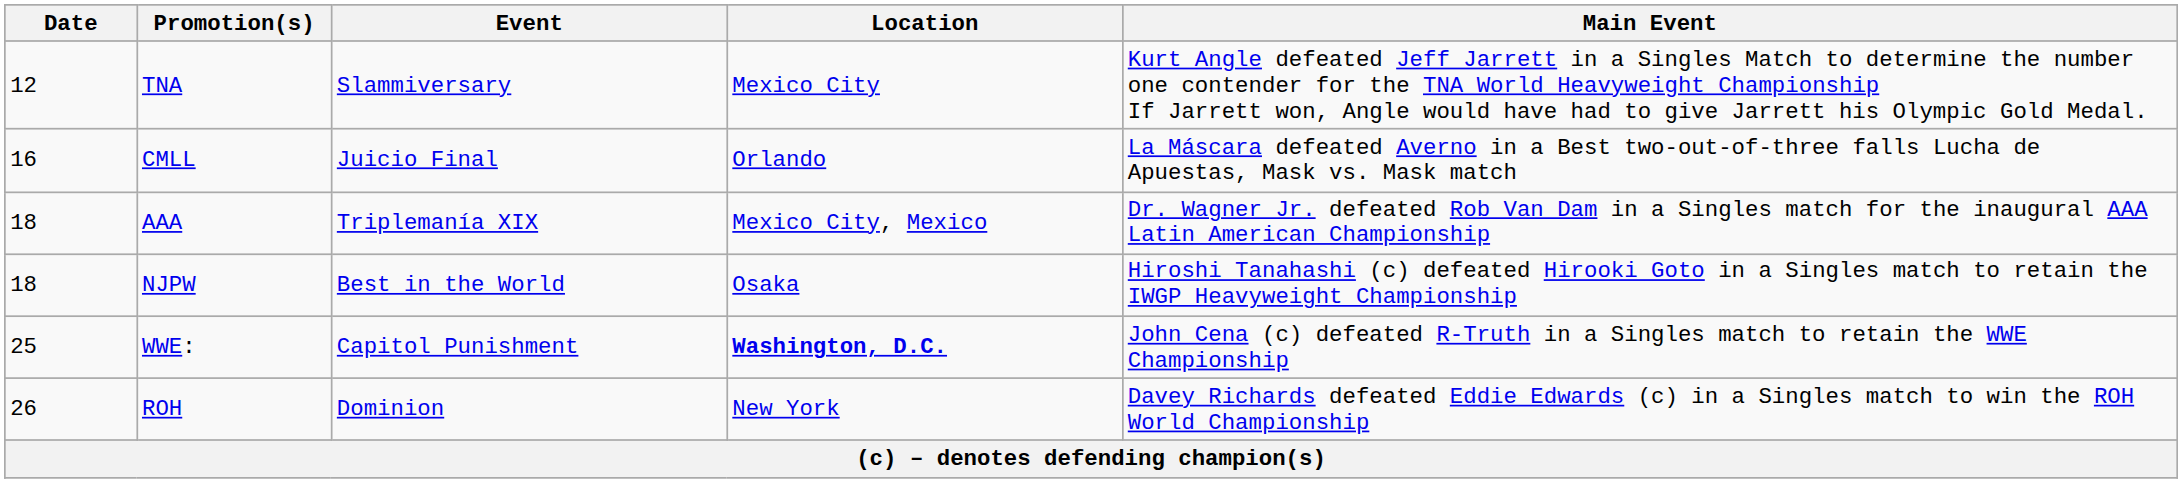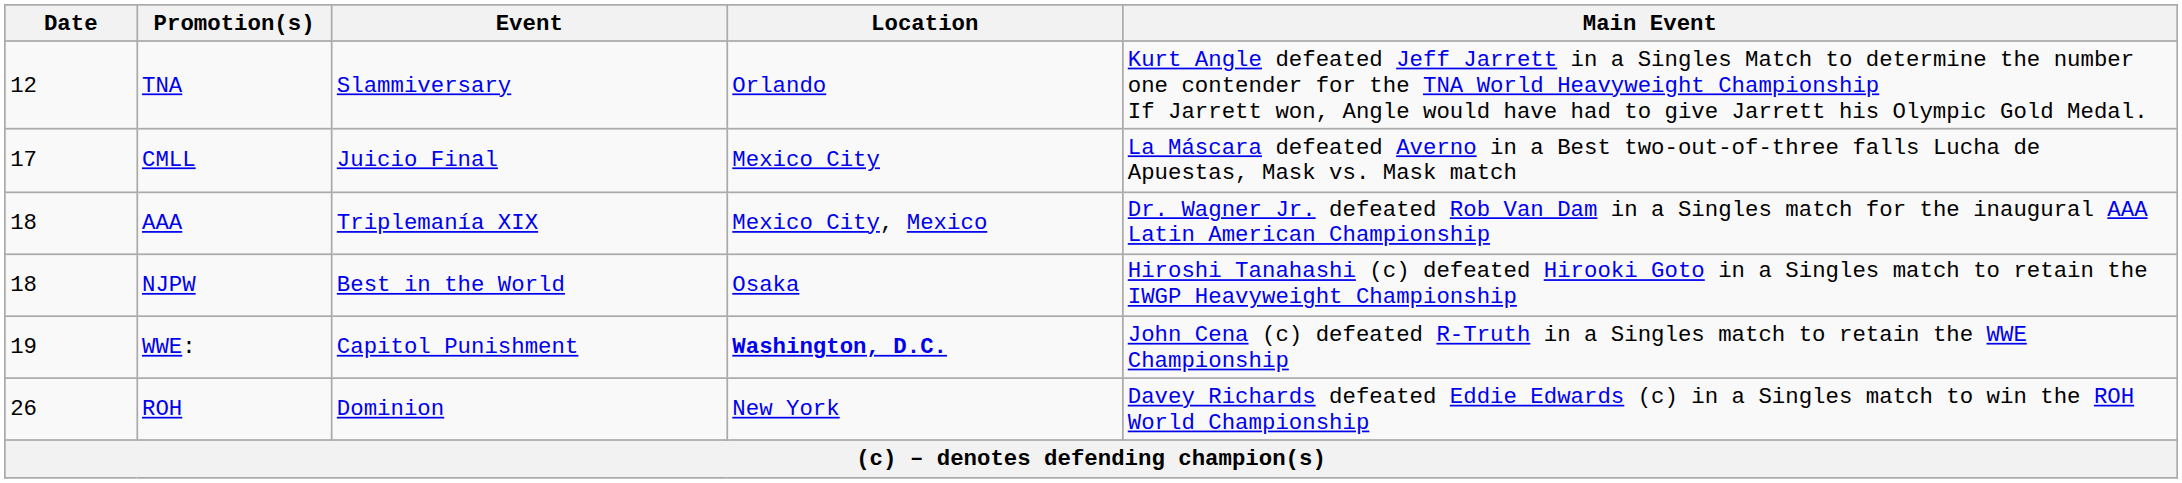 <table class="wikitable" style="width:100%;">
 <tr>
 <th width=5%>Date</th>
 <th width=5%>Promotion(s)</th>
 <th width=15%>Event</th>
 <th width=15%>Location</th>
 <th width=40%>Main Event</th>
 </tr>
 <tr>
 <td>12</td>
 <td><a href='#'>TNA</a></td>
 <td><a href='#'>Slammiversary</a></td>
-<td><a href='#'>Mexico City</a></td>
+<td><a href='#'>Orlando</a></td>
 <td><a href='#'>Kurt Angle</a> defeated <a href='#'>Jeff Jarrett</a> in a Singles Match to determine the number one contender for the <a href='#'>TNA World Heavyweight Championship</a><br>If Jarrett won, Angle would have had to give Jarrett his Olympic Gold Medal.</td>
 </tr>
 <tr>
-<td>16</td>
+<td>17</td>
 <td><a href='#'>CMLL</a></td>
 <td><a href='#'>Juicio Final</a></td>
-<td><a href='#'>Orlando</a></td>
+<td><a href='#'>Mexico City</a></td>
 <td><a href='#'>La Máscara</a> defeated <a href='#'>Averno</a> in a Best two-out-of-three falls Lucha de Apuestas, Mask vs. Mask match</td>
 </tr>
 <tr>
 <td>18</td>
 <td><a href='#'>AAA</a></td>
 <td><a href='#'>Triplemanía XIX</a></td>
 <td><a href='#'>Mexico City</a>, <a href='#'>Mexico</a></td>
 <td><a href='#'>Dr. Wagner Jr.</a> defeated <a href='#'>Rob Van Dam</a> in a Singles match for the inaugural <a href='#'>AAA Latin American Championship</a></td>
 </tr>
 <tr>
 <td>18</td>
 <td><a href='#'>NJPW</a></td>
 <td><a href='#'>Best in the World</a></td>
 <td><a href='#'>Osaka</a></td>
 <td><a href='#'>Hiroshi Tanahashi</a> (c) defeated <a href='#'>Hirooki Goto</a> in a Singles match to retain the <a href='#'>IWGP Heavyweight Championship</a></td>
 </tr>
 <tr>
-<td>25</td>
+<td>19</td>
 <td><a href='#'>WWE</a>:<br></td>
 <td><a href='#'>Capitol Punishment</a></td>
 <td><strong><a href='#'>Washington, D.C.</a></strong></td>
 <td><a href='#'>John Cena</a> (c) defeated <a href='#'>R-Truth</a> in a Singles match to retain the <a href='#'>WWE Championship</a></td>
 </tr>
 <tr>
 <td>26</td>
 <td><a href='#'>ROH</a></td>
 <td><a href='#'>Dominion</a></td>
 <td><a href='#'>New York</a></td>
 <td><a href='#'>Davey Richards</a> defeated <a href='#'>Eddie Edwards</a> (c) in a Singles match to win the <a href='#'>ROH World Championship</a></td>
 </tr>
 <tr>
 <th colspan="6">(c) – denotes defending champion(s)</th>
 </tr>
 </table>
